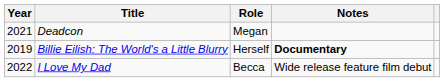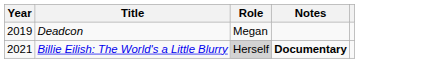 <table class="wikitable">
 <tr>
 <th>Year</th>
 <th>Title</th>
 <th>Role</th>
 <th>Notes</th>
 <th></th>
 </tr>
 <tr>
-<td>2021</td>
+<td>2019</td>
 <td><em>Deadcon</em></td>
 <td>Megan</td>
 <td></td>
 <td></td>
 </tr>
 <tr>
-<td>2019</td>
+<td>2021</td>
 <td><em><a href='#'>Billie Eilish: The World's a Little Blurry</a></em></td>
-<td>Herself</td>
+<td style="background: lightgrey;">Herself</td>
 <td><strong>Documentary</strong></td>
 <td></td>
 </tr>
-<tr>
-<td>2022</td>
-<td><em><a href='#'>I Love My Dad</a></em></td>
-<td>Becca</td>
-<td>Wide release feature film debut</td>
-<td></td>
-</tr>
 </table>
